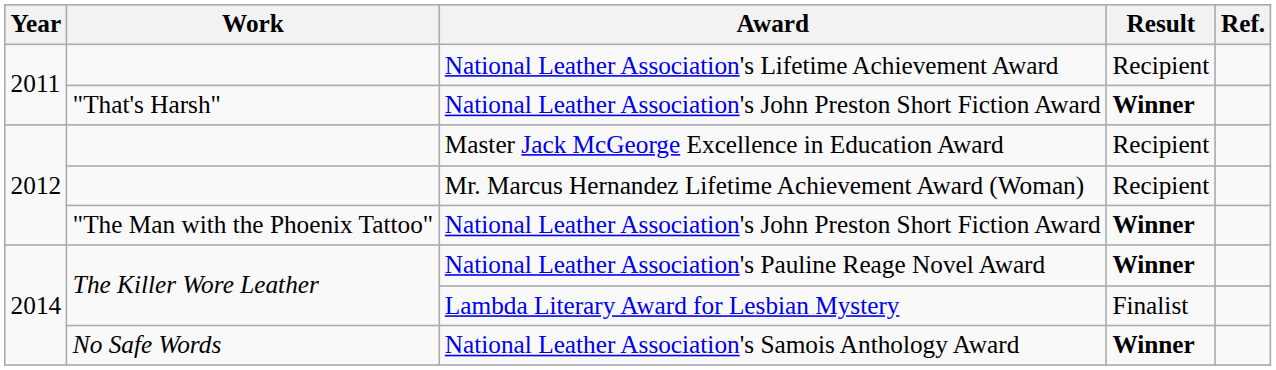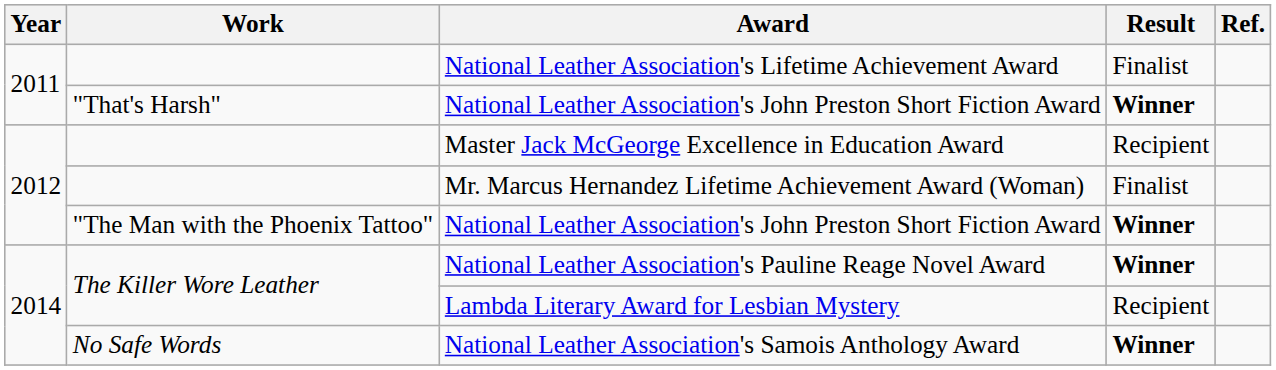 <table class="wikitable sortable">
 <tr>
 <th>Year</th>
 <th>Work</th>
 <th>Award</th>
 <th>Result</th>
 <th>Ref.</th>
 </tr>
 <tr>
 <td rowspan="2">2011</td>
 <td></td>
 <td><a href='#'>National Leather Association</a>'s Lifetime Achievement Award</td>
-<td>Recipient</td>
+<td>Finalist</td>
 <td></td>
 </tr>
 <tr>
 <td>"That's Harsh"</td>
 <td><a href='#'>National Leather Association</a>'s John Preston Short Fiction Award</td>
 <td><strong>Winner</strong></td>
 <td></td>
 </tr>
 <tr>
 <td rowspan="3">2012</td>
 <td></td>
 <td>Master <a href='#'>Jack McGeorge</a> Excellence in Education Award</td>
 <td>Recipient</td>
 <td></td>
 </tr>
 <tr>
 <td></td>
 <td>Mr. Marcus Hernandez Lifetime Achievement Award (Woman)</td>
-<td>Recipient</td>
+<td>Finalist</td>
 <td></td>
 </tr>
 <tr>
 <td>"The Man with the Phoenix Tattoo"</td>
 <td><a href='#'>National Leather Association</a>'s John Preston Short Fiction Award</td>
 <td><strong>Winner</strong></td>
 <td></td>
 </tr>
 <tr>
 <td rowspan="3">2014</td>
 <td rowspan="2"><em>The Killer Wore Leather</em></td>
 <td><a href='#'>National Leather Association</a>'s Pauline Reage Novel Award</td>
 <td><strong>Winner</strong></td>
 <td></td>
 </tr>
 <tr>
 <td><a href='#'>Lambda Literary Award for Lesbian Mystery</a></td>
-<td>Finalist</td>
+<td>Recipient</td>
 <td></td>
 </tr>
 <tr>
 <td><em>No Safe Words</em></td>
 <td><a href='#'>National Leather Association</a>'s  Samois Anthology Award</td>
 <td><strong>Winner</strong></td>
 <td></td>
 </tr>
 </table>
